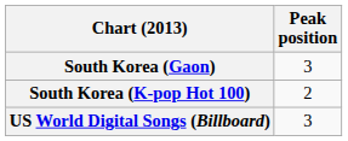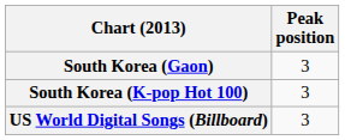 <table class="wikitable plainrowheaders sortable" style="text-align:center;">
 <tr>
 <th>Chart (2013)</th>
 <th>Peak<br>position</th>
 </tr>
 <tr>
 <th scope=row>South Korea (<a href='#'>Gaon</a>)</th>
 <td>3</td>
 </tr>
 <tr>
 <th scope=row>South Korea (<a href='#'>K-pop Hot 100</a>)</th>
-<td>2</td>
+<td>3</td>
 </tr>
 <tr>
 <th scope=row>US <a href='#'>World Digital Songs</a> (<em>Billboard</em>)</th>
 <td>3</td>
 </tr>
 </table>
